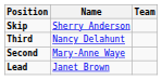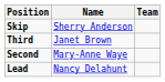 <table class="wikitable">
 <tr>
 <th><strong>Position</strong></th>
 <th><strong>Name</strong></th>
 <th><strong>Team</strong></th>
 </tr>
 <tr>
 <td><strong>Skip</strong></td>
 <td><a href='#'>Sherry Anderson</a></td>
 <td></td>
 </tr>
 <tr>
 <td><strong>Third</strong></td>
-<td><a href='#'>Nancy Delahunt</a></td>
+<td><a href='#'>Janet Brown</a></td>
 <td></td>
 </tr>
 <tr>
 <td><strong>Second</strong></td>
 <td><a href='#'>Mary-Anne Waye</a></td>
 <td></td>
 </tr>
 <tr>
 <td><strong>Lead</strong></td>
-<td><a href='#'>Janet Brown</a></td>
+<td><a href='#'>Nancy Delahunt</a></td>
 <td></td>
 </tr>
 </table>
